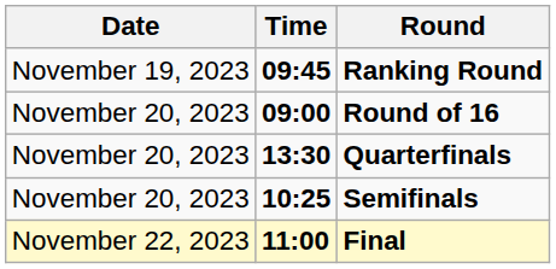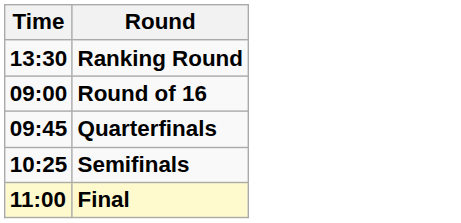 <table class="wikitable">
 <tr>
-<th>Date</th>
 <th>Time</th>
 <th>Round</th>
 </tr>
 <tr>
-<td>November 19, 2023</td>
-<td><strong>09:45</strong></td>
+<td><strong>13:30</strong></td>
 <td><strong>Ranking Round</strong></td>
 </tr>
 <tr>
-<td>November 20, 2023</td>
 <td><strong>09:00</strong></td>
 <td><strong>Round of 16</strong></td>
 </tr>
 <tr>
-<td>November 20, 2023</td>
-<td><strong>13:30</strong></td>
+<td><strong>09:45</strong></td>
 <td><strong>Quarterfinals</strong></td>
 </tr>
 <tr>
-<td>November 20, 2023</td>
 <td><strong>10:25</strong></td>
 <td><strong>Semifinals</strong></td>
 </tr>
 <tr style=background:lemonchiffon>
-<td>November 22, 2023</td>
 <td><strong>11:00</strong></td>
 <td><strong>Final</strong></td>
 </tr>
 </table>
